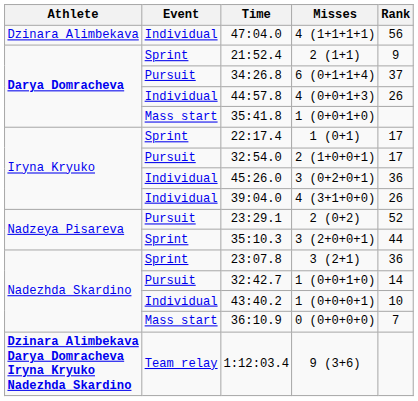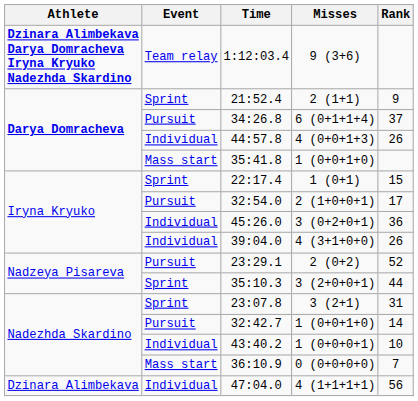 <table class="wikitable" style="font-size:90%">
 <tr>
 <th>Athlete</th>
 <th>Event</th>
 <th>Time</th>
 <th>Misses</th>
 <th>Rank</th>
 </tr>
 <tr align=center>
-<td align=left><a href='#'>Dzinara Alimbekava</a></td>
-<td align=left><a href='#'>Individual</a></td>
-<td>47:04.0</td>
-<td>4 (1+1+1+1)</td>
-<td>56</td>
+<td align=left><strong><a href='#'>Dzinara Alimbekava</a><br><a href='#'>Darya Domracheva</a><br><a href='#'>Iryna Kryuko</a><br><a href='#'>Nadezhda Skardino</a></strong></td>
+<td align=left><a href='#'>Team relay</a></td>
+<td>1:12:03.4</td>
+<td>9 (3+6)</td>
+<td></td>
 </tr>
 <tr align=center>
 <td align=left rowspan=4><strong><a href='#'>Darya Domracheva</a></strong></td>
 <td align=left><a href='#'>Sprint</a></td>
 <td>21:52.4</td>
 <td>2 (1+1)</td>
 <td>9</td>
 </tr>
 <tr align=center>
 <td align=left><a href='#'>Pursuit</a></td>
 <td>34:26.8</td>
 <td>6 (0+1+1+4)</td>
 <td>37</td>
 </tr>
 <tr align=center>
 <td align=left><a href='#'>Individual</a></td>
 <td>44:57.8</td>
 <td>4 (0+0+1+3)</td>
 <td>26</td>
 </tr>
 <tr align=center>
 <td align=left><a href='#'>Mass start</a></td>
 <td>35:41.8</td>
 <td>1 (0+0+1+0)</td>
 <td></td>
 </tr>
 <tr align=center>
 <td align=left rowspan=4><a href='#'>Iryna Kryuko</a></td>
 <td align=left><a href='#'>Sprint</a></td>
 <td>22:17.4</td>
 <td>1 (0+1)</td>
-<td>17</td>
+<td>15</td>
 </tr>
 <tr align=center>
 <td align=left><a href='#'>Pursuit</a></td>
 <td>32:54.0</td>
 <td>2 (1+0+0+1)</td>
 <td>17</td>
 </tr>
 <tr align=center>
 <td align=left><a href='#'>Individual</a></td>
 <td>45:26.0</td>
 <td>3 (0+2+0+1)</td>
 <td>36</td>
 </tr>
 <tr align=center>
 <td align=left><a href='#'>Individual</a></td>
 <td>39:04.0</td>
 <td>4 (3+1+0+0)</td>
 <td>26</td>
 </tr>
 <tr align=center>
 <td align=left rowspan=2><a href='#'>Nadzeya Pisareva</a></td>
 <td align=left><a href='#'>Pursuit</a></td>
 <td>23:29.1</td>
 <td>2 (0+2)</td>
 <td>52</td>
 </tr>
 <tr align=center>
 <td align=left><a href='#'>Sprint</a></td>
 <td>35:10.3</td>
 <td>3 (2+0+0+1)</td>
 <td>44</td>
 </tr>
 <tr align=center>
 <td align=left rowspan=4><a href='#'>Nadezhda Skardino</a></td>
 <td align=left><a href='#'>Sprint</a></td>
 <td>23:07.8</td>
 <td>3 (2+1)</td>
-<td>36</td>
+<td>31</td>
 </tr>
 <tr align=center>
 <td align=left><a href='#'>Pursuit</a></td>
 <td>32:42.7</td>
 <td>1 (0+0+1+0)</td>
 <td>14</td>
 </tr>
 <tr align=center>
 <td align=left><a href='#'>Individual</a></td>
 <td>43:40.2</td>
 <td>1 (0+0+0+1)</td>
 <td>10</td>
 </tr>
 <tr align=center>
 <td align=left><a href='#'>Mass start</a></td>
 <td>36:10.9</td>
 <td>0 (0+0+0+0)</td>
 <td>7</td>
 </tr>
 <tr align=center>
-<td align=left><strong><a href='#'>Dzinara Alimbekava</a><br><a href='#'>Darya Domracheva</a><br><a href='#'>Iryna Kryuko</a><br><a href='#'>Nadezhda Skardino</a></strong></td>
-<td align=left><a href='#'>Team relay</a></td>
-<td>1:12:03.4</td>
-<td>9 (3+6)</td>
-<td></td>
+<td align=left><a href='#'>Dzinara Alimbekava</a></td>
+<td align=left><a href='#'>Individual</a></td>
+<td>47:04.0</td>
+<td>4 (1+1+1+1)</td>
+<td>56</td>
 </tr>
 </table>
